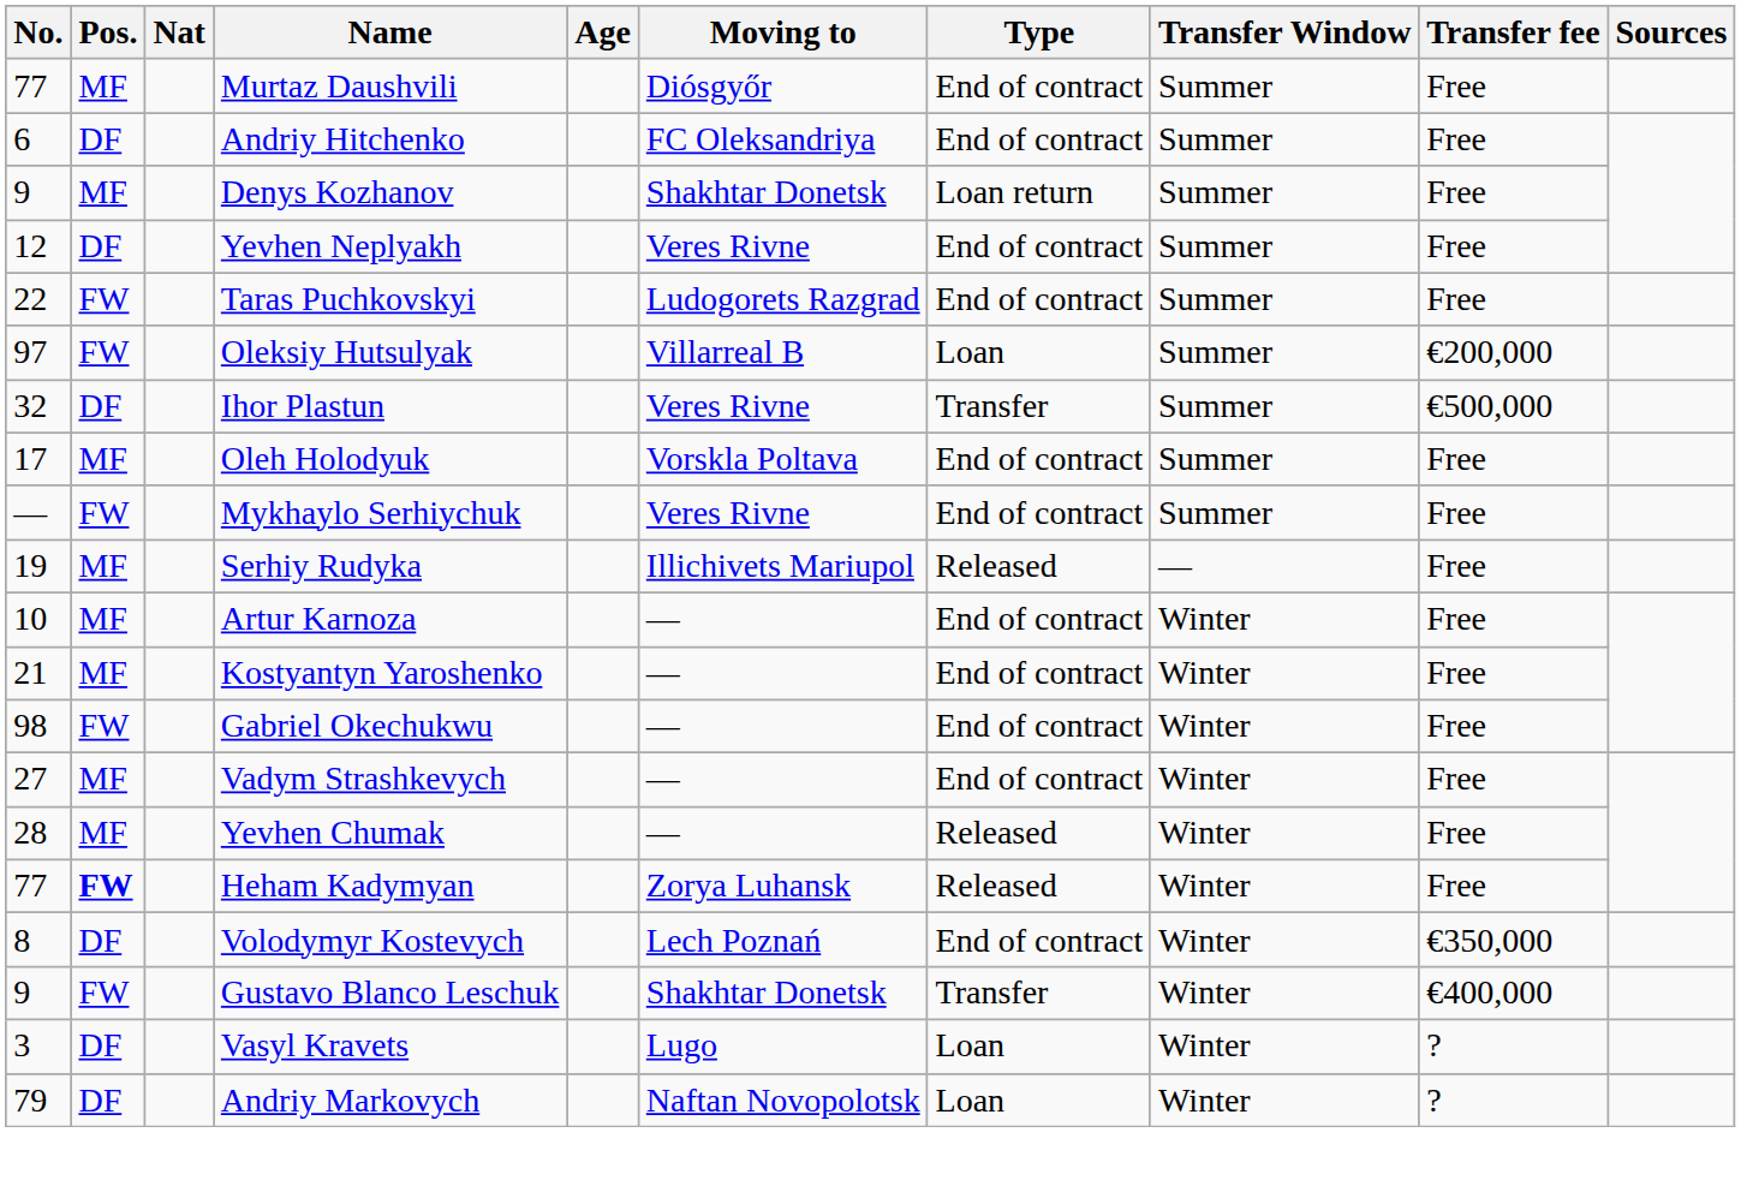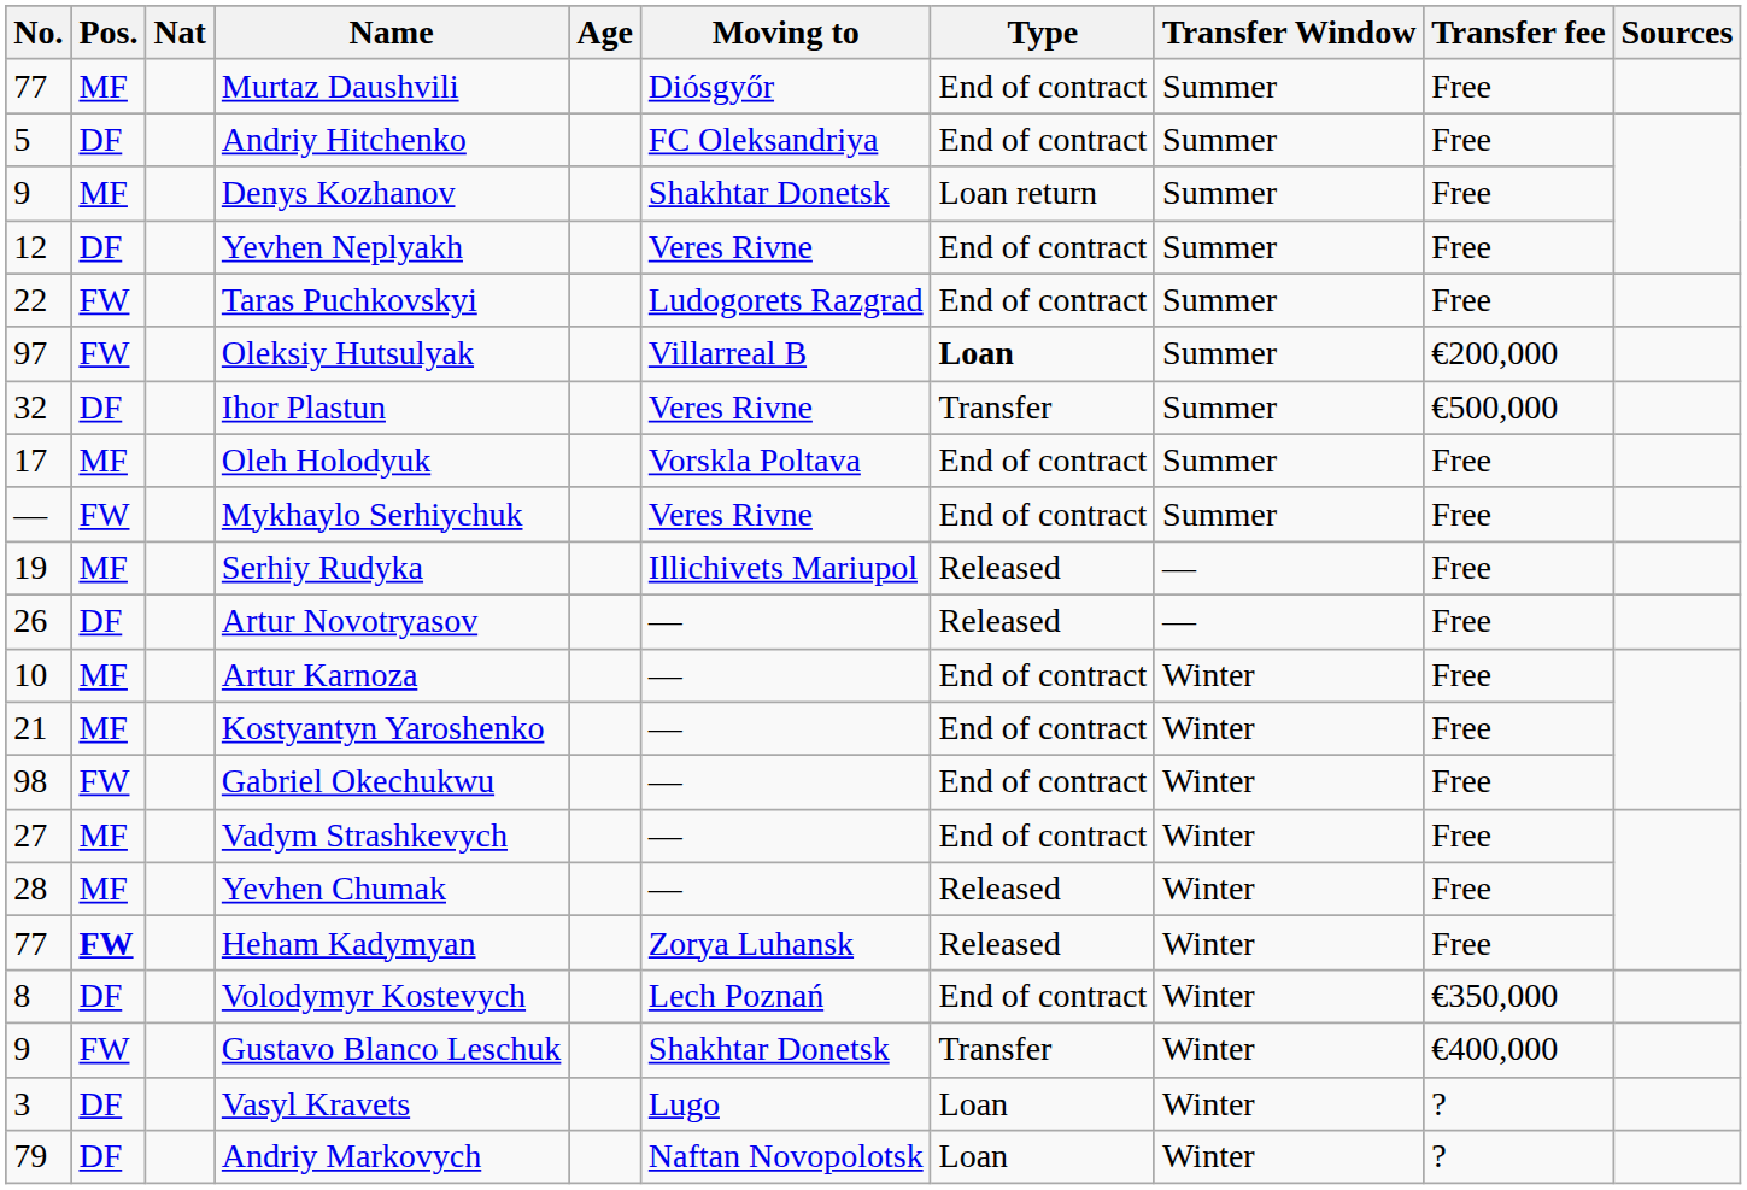 <table class="wikitable">
 <tr>
 <th>No.</th>
 <th>Pos.</th>
 <th>Nat</th>
 <th>Name</th>
 <th>Age</th>
 <th>Moving to</th>
 <th>Type</th>
 <th>Transfer Window</th>
 <th>Transfer fee</th>
 <th>Sources</th>
 </tr>
 <tr>
 <td>77</td>
 <td><a href='#'>MF</a></td>
 <td></td>
 <td><a href='#'>Murtaz Daushvili</a></td>
 <td></td>
 <td> <a href='#'>Diósgyőr</a></td>
 <td>End of contract</td>
 <td>Summer</td>
 <td>Free</td>
 <td></td>
 </tr>
 <tr>
-<td>6</td>
+<td>5</td>
 <td><a href='#'>DF</a></td>
 <td></td>
 <td><a href='#'>Andriy Hitchenko</a></td>
 <td></td>
 <td><a href='#'>FC Oleksandriya</a></td>
 <td>End of contract</td>
 <td>Summer</td>
 <td>Free</td>
 <td rowspan="3"></td>
 </tr>
 <tr>
 <td>9</td>
 <td><a href='#'>MF</a></td>
 <td></td>
 <td><a href='#'>Denys Kozhanov</a></td>
 <td></td>
 <td><a href='#'>Shakhtar Donetsk</a></td>
 <td>Loan return</td>
 <td>Summer</td>
 <td>Free</td>
 </tr>
 <tr>
 <td>12</td>
 <td><a href='#'>DF</a></td>
 <td></td>
 <td><a href='#'>Yevhen Neplyakh</a></td>
 <td></td>
 <td><a href='#'>Veres Rivne</a></td>
 <td>End of contract</td>
 <td>Summer</td>
 <td>Free</td>
 </tr>
 <tr>
 <td>22</td>
 <td><a href='#'>FW</a></td>
 <td></td>
 <td><a href='#'>Taras Puchkovskyi</a></td>
 <td></td>
 <td> <a href='#'>Ludogorets Razgrad</a></td>
 <td>End of contract</td>
 <td>Summer</td>
 <td>Free</td>
 <td></td>
 </tr>
 <tr>
 <td>97</td>
 <td><a href='#'>FW</a></td>
 <td></td>
 <td><a href='#'>Oleksiy Hutsulyak</a></td>
 <td></td>
 <td> <a href='#'>Villarreal B</a></td>
-<td>Loan</td>
+<td><strong>Loan</strong></td>
 <td>Summer</td>
 <td>€200,000</td>
 <td></td>
 </tr>
 <tr>
 <td>32</td>
 <td><a href='#'>DF</a></td>
 <td></td>
 <td><a href='#'>Ihor Plastun</a></td>
 <td></td>
 <td><a href='#'>Veres Rivne</a></td>
 <td>Transfer</td>
 <td>Summer</td>
 <td>€500,000</td>
 <td></td>
 </tr>
 <tr>
 <td>17</td>
 <td><a href='#'>MF</a></td>
 <td></td>
 <td><a href='#'>Oleh Holodyuk</a></td>
 <td></td>
 <td><a href='#'>Vorskla Poltava</a></td>
 <td>End of contract</td>
 <td>Summer</td>
 <td>Free</td>
 <td></td>
 </tr>
 <tr>
 <td>—</td>
 <td><a href='#'>FW</a></td>
 <td></td>
 <td><a href='#'>Mykhaylo Serhiychuk</a></td>
 <td></td>
 <td><a href='#'>Veres Rivne</a></td>
 <td>End of contract</td>
 <td>Summer</td>
 <td>Free</td>
 <td></td>
 </tr>
 <tr>
 <td>19</td>
 <td><a href='#'>MF</a></td>
 <td></td>
 <td><a href='#'>Serhiy Rudyka</a></td>
 <td></td>
 <td><a href='#'>Illichivets Mariupol</a></td>
+<td>Released</td>
+<td>—</td>
+<td>Free</td>
+<td></td>
+</tr>
+<tr>
+<td>26</td>
+<td><a href='#'>DF</a></td>
+<td></td>
+<td><a href='#'>Artur Novotryasov</a></td>
+<td></td>
+<td>—</td>
 <td>Released</td>
 <td>—</td>
 <td>Free</td>
 <td></td>
 </tr>
 <tr>
 <td>10</td>
 <td><a href='#'>MF</a></td>
 <td></td>
 <td><a href='#'>Artur Karnoza</a></td>
 <td></td>
 <td>—</td>
 <td>End of contract</td>
 <td>Winter</td>
 <td>Free</td>
 <td rowspan="3"></td>
 </tr>
 <tr>
 <td>21</td>
 <td><a href='#'>MF</a></td>
 <td></td>
 <td><a href='#'>Kostyantyn Yaroshenko</a></td>
 <td></td>
 <td>—</td>
 <td>End of contract</td>
 <td>Winter</td>
 <td>Free</td>
 </tr>
 <tr>
 <td>98</td>
 <td><a href='#'>FW</a></td>
 <td></td>
 <td><a href='#'>Gabriel Okechukwu</a></td>
 <td></td>
 <td>—</td>
 <td>End of contract</td>
 <td>Winter</td>
 <td>Free</td>
 </tr>
 <tr>
 <td>27</td>
 <td><a href='#'>MF</a></td>
 <td></td>
 <td><a href='#'>Vadym Strashkevych</a></td>
 <td></td>
 <td>—</td>
 <td>End of contract</td>
 <td>Winter</td>
 <td>Free</td>
 <td rowspan="3"></td>
 </tr>
 <tr>
 <td>28</td>
 <td><a href='#'>MF</a></td>
 <td></td>
 <td><a href='#'>Yevhen Chumak</a></td>
 <td></td>
 <td>—</td>
 <td>Released</td>
 <td>Winter</td>
 <td>Free</td>
 </tr>
 <tr>
 <td>77</td>
 <td><strong><a href='#'>FW</a></strong></td>
 <td></td>
 <td><a href='#'>Heham Kadymyan</a></td>
 <td></td>
 <td><a href='#'>Zorya Luhansk</a></td>
 <td>Released</td>
 <td>Winter</td>
 <td>Free</td>
 </tr>
 <tr>
 <td>8</td>
 <td><a href='#'>DF</a></td>
 <td></td>
 <td><a href='#'>Volodymyr Kostevych</a></td>
 <td></td>
 <td> <a href='#'>Lech Poznań</a></td>
 <td>End of contract</td>
 <td>Winter</td>
 <td>€350,000</td>
 <td></td>
 </tr>
 <tr>
 <td>9</td>
 <td><a href='#'>FW</a></td>
 <td></td>
 <td><a href='#'>Gustavo Blanco Leschuk</a></td>
 <td></td>
 <td><a href='#'>Shakhtar Donetsk</a></td>
 <td>Transfer</td>
 <td>Winter</td>
 <td>€400,000</td>
 <td></td>
 </tr>
 <tr>
 <td>3</td>
 <td><a href='#'>DF</a></td>
 <td></td>
 <td><a href='#'>Vasyl Kravets</a></td>
 <td></td>
 <td> <a href='#'>Lugo</a></td>
 <td>Loan</td>
 <td>Winter</td>
 <td>?</td>
 <td></td>
 </tr>
 <tr>
 <td>79</td>
 <td><a href='#'>DF</a></td>
 <td></td>
 <td><a href='#'>Andriy Markovych</a></td>
 <td></td>
 <td> <a href='#'>Naftan Novopolotsk</a></td>
 <td>Loan</td>
 <td>Winter</td>
 <td>?</td>
 <td></td>
 </tr>
 </table>
